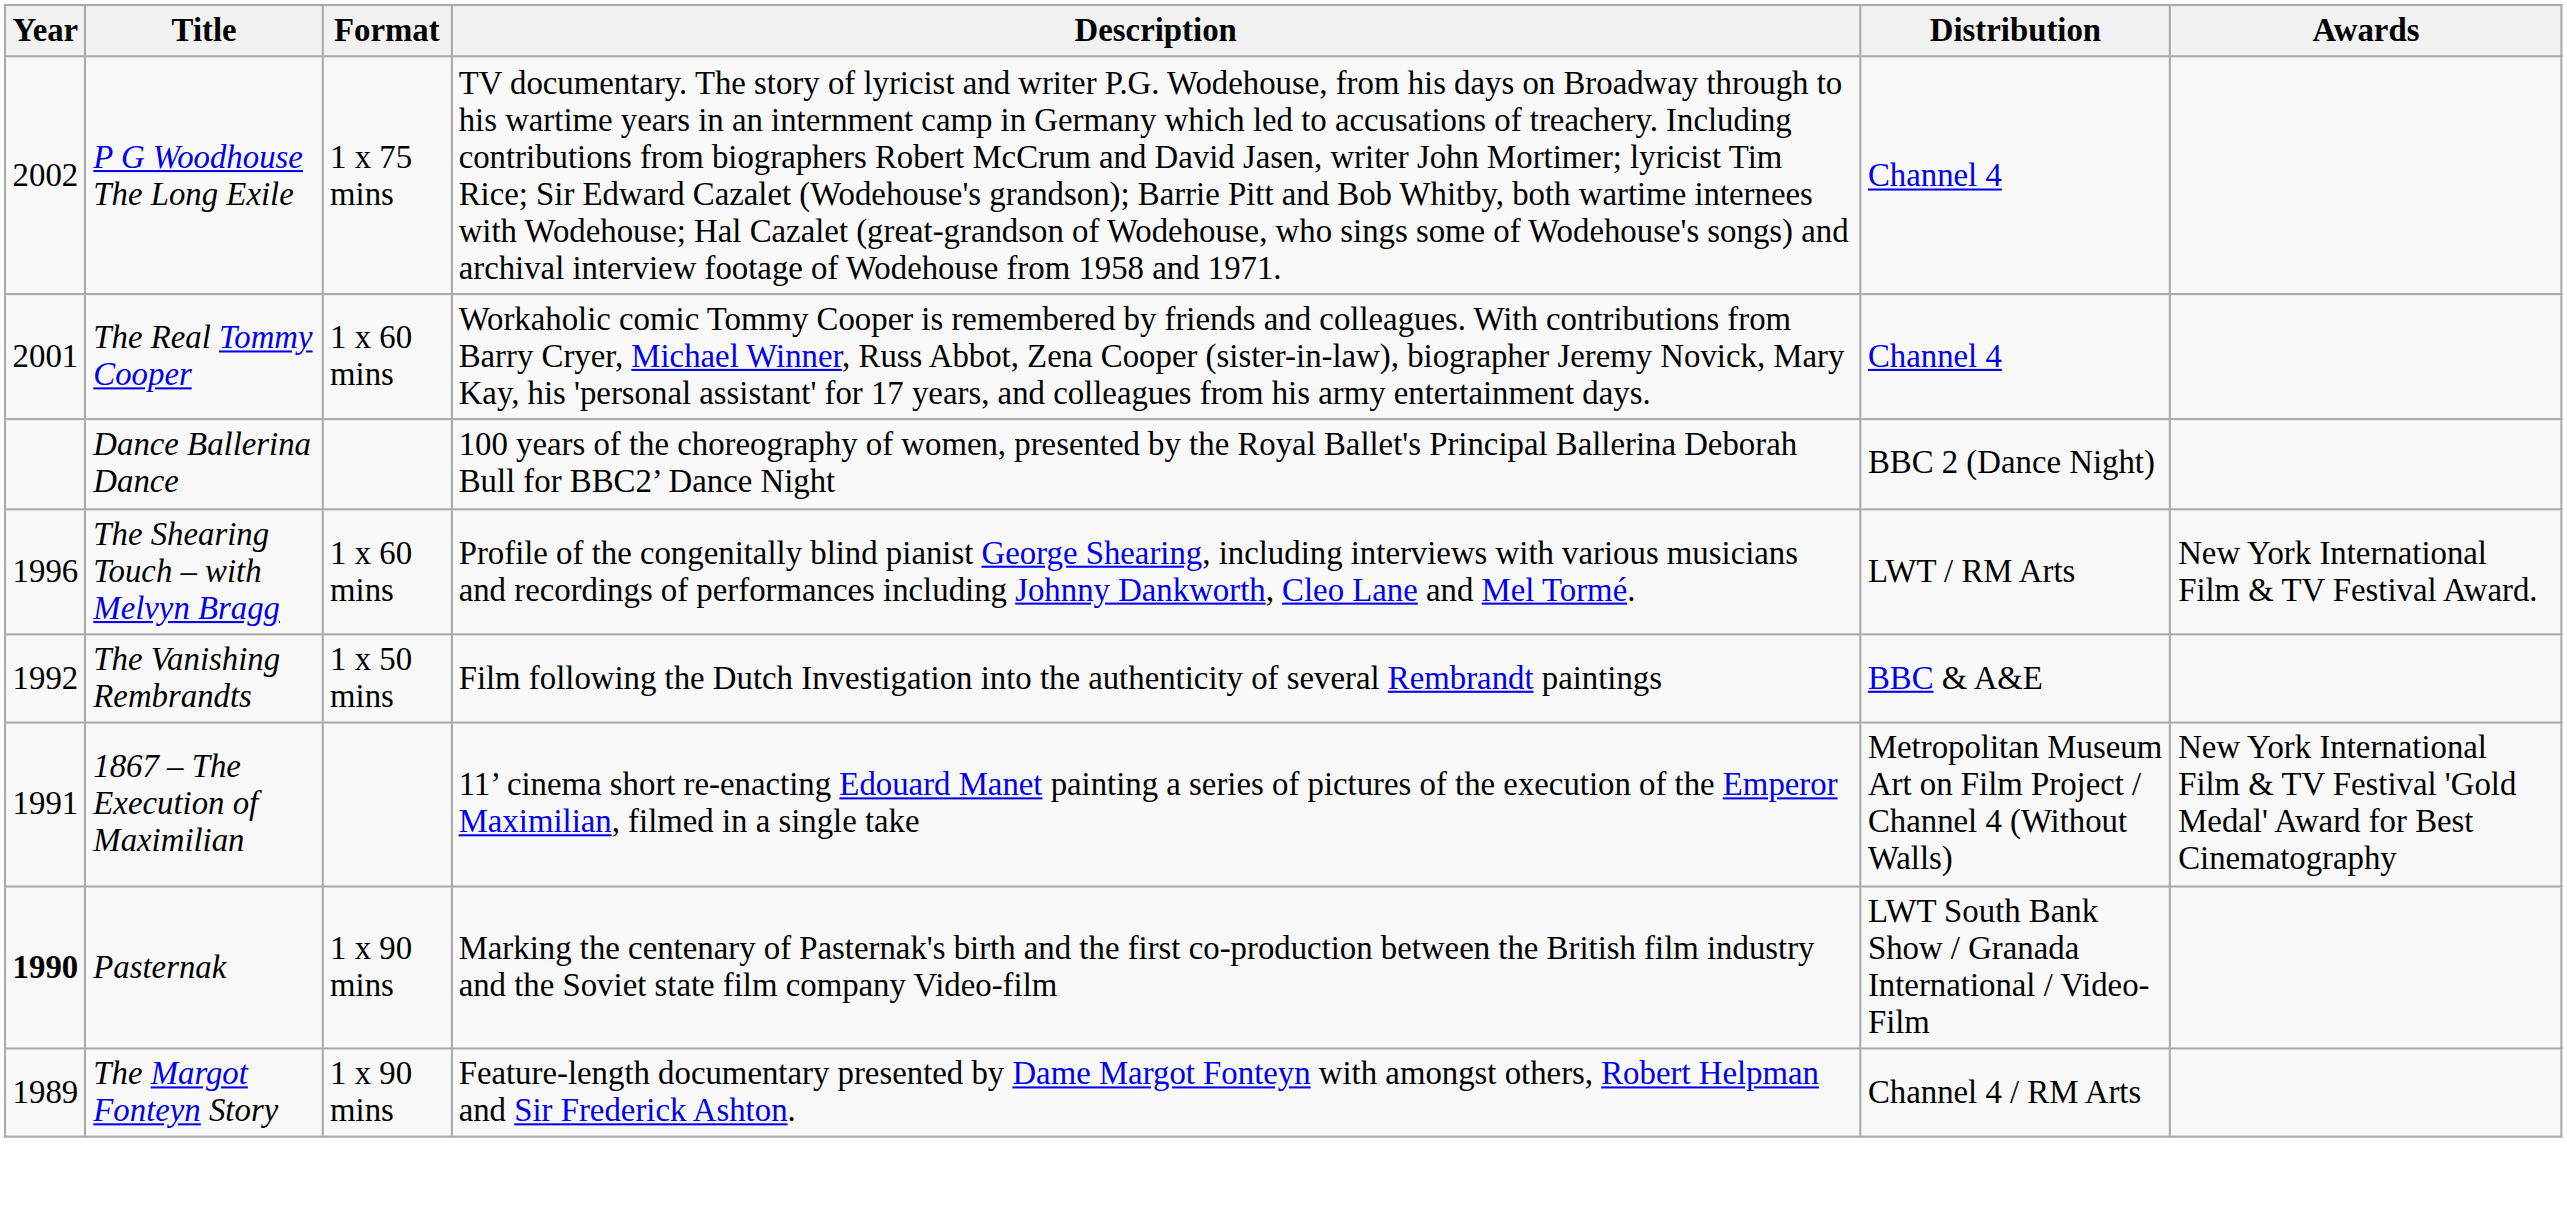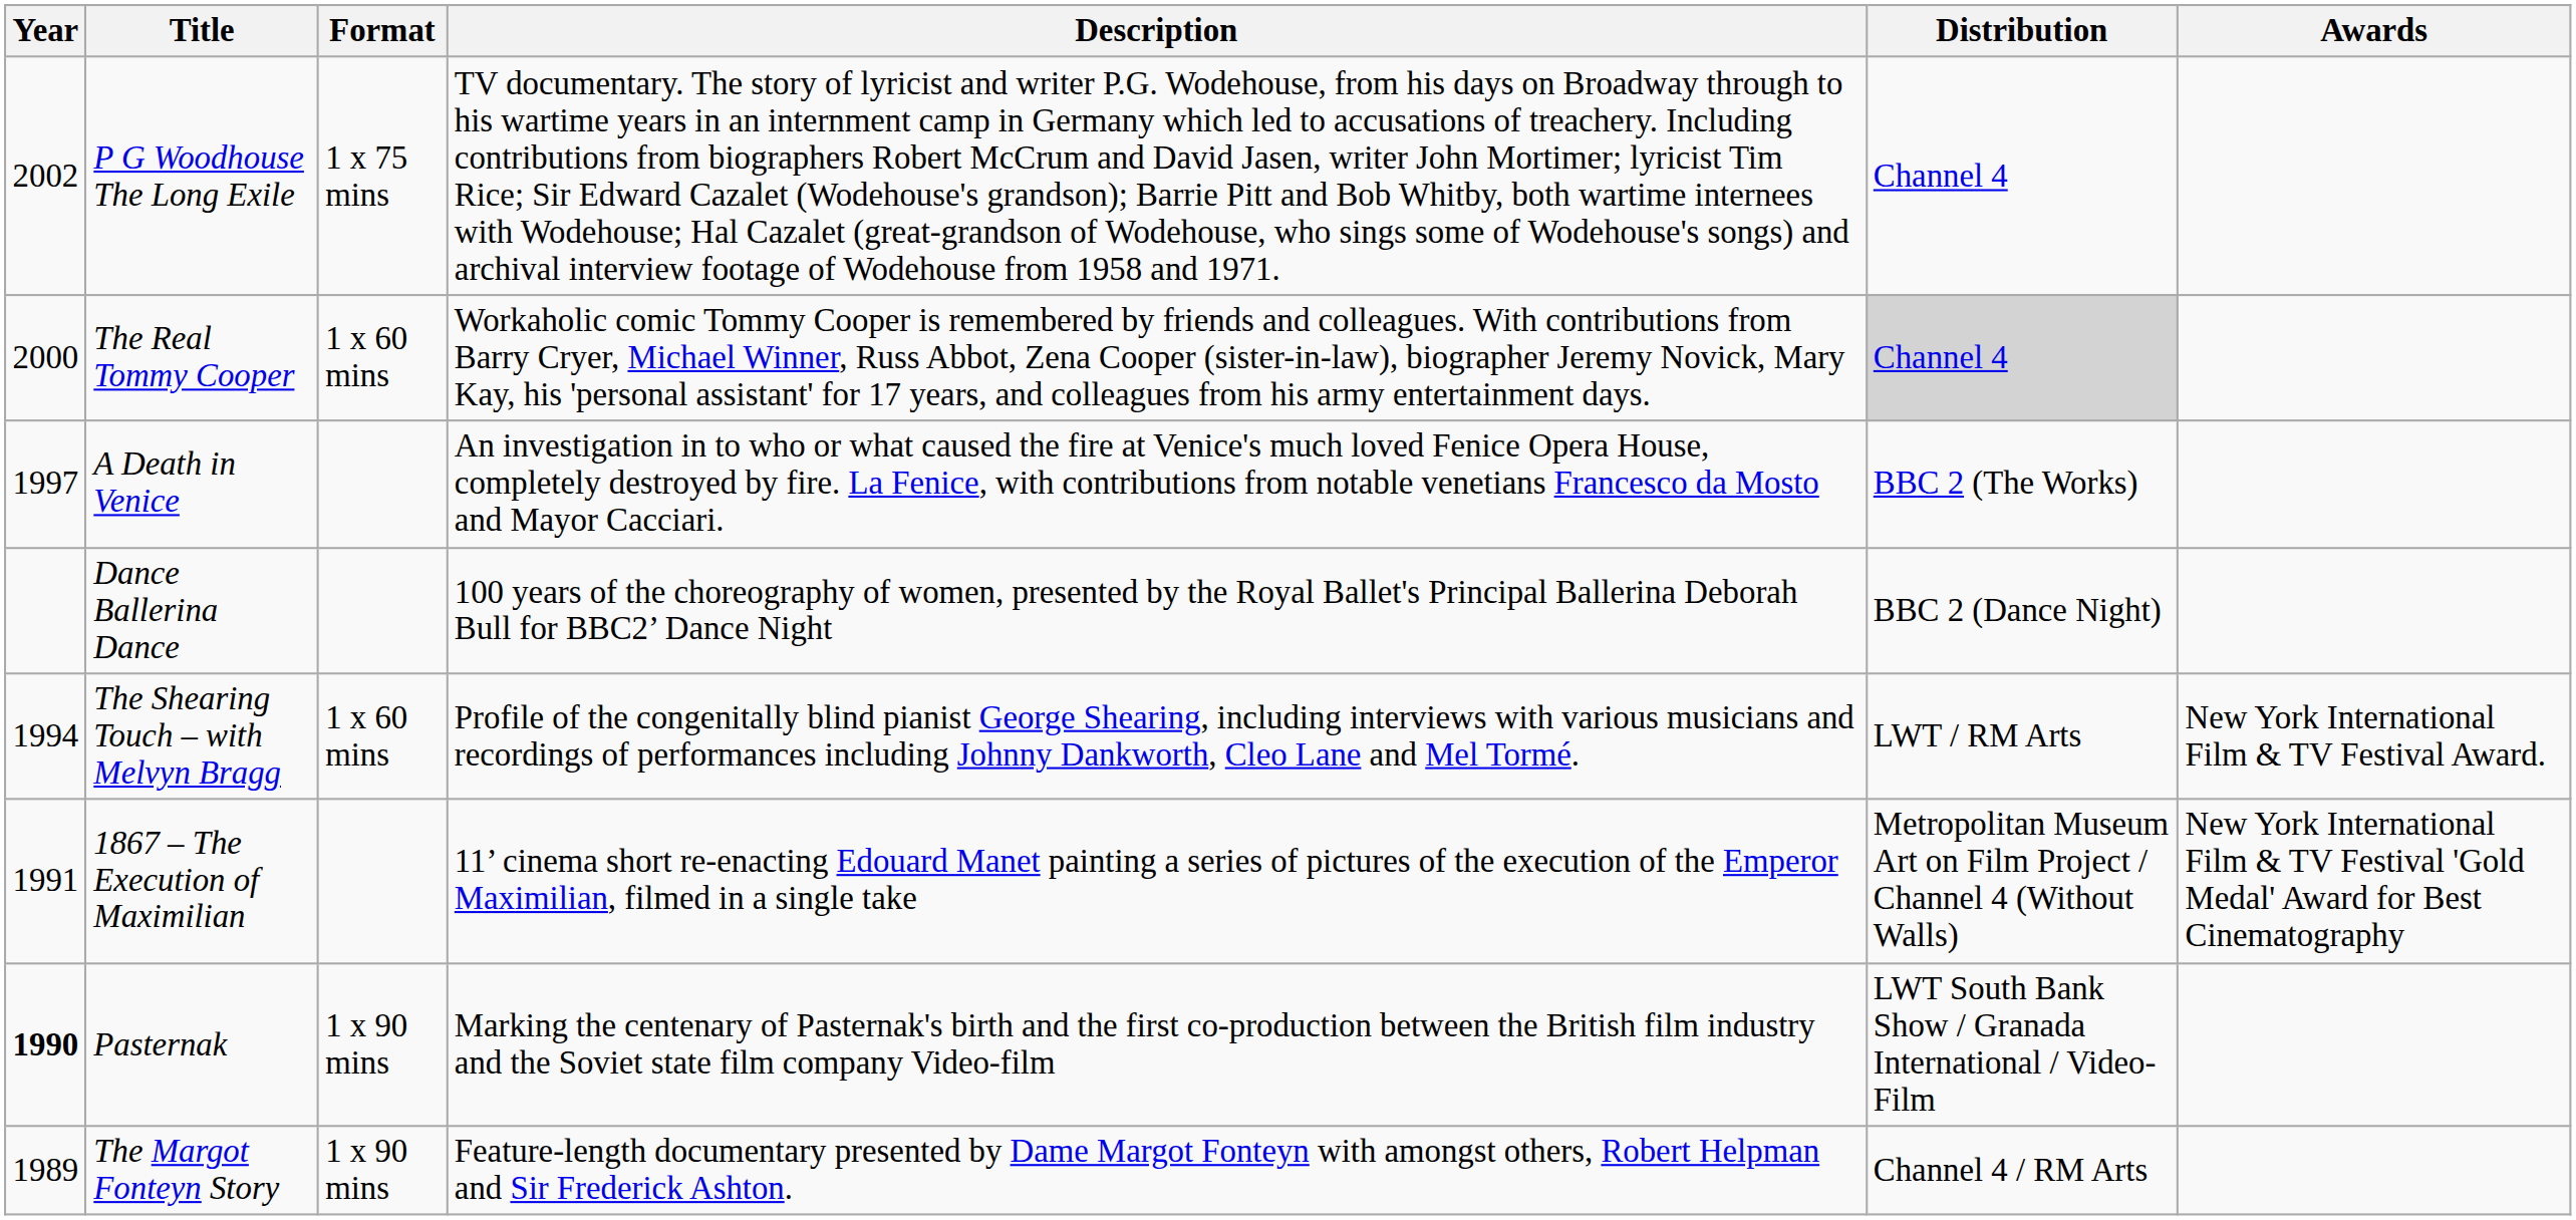 <table class="wikitable">
 <tr>
 <th>Year</th>
 <th>Title</th>
 <th>Format</th>
 <th>Description</th>
 <th>Distribution</th>
 <th>Awards</th>
 </tr>
 <tr>
 <td>2002</td>
 <td><em><a href='#'>P G Woodhouse</a> The Long Exile</em></td>
 <td>1 x 75 mins</td>
 <td>TV documentary. The story of lyricist and writer P.G. Wodehouse, from his days on Broadway through to his wartime years in an internment camp in Germany which led to accusations of treachery. Including contributions from biographers Robert McCrum and David Jasen, writer John Mortimer; lyricist Tim Rice; Sir Edward Cazalet (Wodehouse's grandson); Barrie Pitt and Bob Whitby, both wartime internees with Wodehouse; Hal Cazalet (great-grandson of Wodehouse, who sings some of Wodehouse's songs) and archival interview footage of Wodehouse from 1958 and 1971.</td>
 <td><a href='#'>Channel 4</a></td>
 <td></td>
 </tr>
 <tr>
-<td>2001</td>
+<td>2000</td>
 <td><em>The Real <a href='#'>Tommy Cooper</a></em></td>
 <td>1 x 60 mins</td>
 <td>Workaholic comic Tommy Cooper is remembered by friends and colleagues. With contributions from Barry Cryer, <a href='#'>Michael Winner</a>, Russ Abbot, Zena Cooper (sister-in-law), biographer Jeremy Novick, Mary Kay, his 'personal assistant' for 17 years, and colleagues from his army entertainment days.</td>
-<td><a href='#'>Channel 4</a></td>
+<td style="background: lightgrey;"><a href='#'>Channel 4</a></td>
+<td></td>
+</tr>
+<tr>
+<td>1997</td>
+<td><em>A Death in <a href='#'>Venice</a></em></td>
+<td></td>
+<td>An investigation in to who or what caused the fire at Venice's much loved Fenice Opera House, completely destroyed by fire. <a href='#'>La Fenice</a>, with contributions from notable venetians <a href='#'>Francesco da Mosto</a> and Mayor Cacciari.</td>
+<td><a href='#'>BBC 2</a> (The Works)</td>
 <td></td>
 </tr>
 <tr>
 <td></td>
 <td><em>Dance Ballerina Dance</em></td>
 <td></td>
 <td>100 years of the choreography of women, presented by the Royal Ballet's Principal Ballerina Deborah Bull for BBC2’ Dance Night</td>
 <td>BBC 2 (Dance Night)</td>
 <td></td>
 </tr>
 <tr>
-<td>1996</td>
+<td>1994</td>
 <td><em>The Shearing Touch – with <a href='#'>Melvyn Bragg</a></em></td>
 <td>1 x 60 mins</td>
 <td>Profile of the congenitally blind pianist <a href='#'>George Shearing</a>, including interviews with various musicians and recordings of performances including <a href='#'>Johnny Dankworth</a>, <a href='#'>Cleo Lane</a> and <a href='#'>Mel Tormé</a>.</td>
 <td>LWT / RM Arts</td>
 <td>New York International Film & TV Festival Award.</td>
-</tr>
-<tr>
-<td>1992</td>
-<td><em>The Vanishing Rembrandts</em></td>
-<td>1 x 50 mins</td>
-<td>Film following the Dutch Investigation into the authenticity of several <a href='#'>Rembrandt</a> paintings</td>
-<td><a href='#'>BBC</a> & A&E</td>
-<td></td>
 </tr>
 <tr>
 <td>1991</td>
 <td><em>1867 – The Execution of Maximilian</em></td>
 <td></td>
 <td>11’ cinema short re-enacting <a href='#'>Edouard Manet</a> painting a series of pictures of the execution of the <a href='#'>Emperor Maximilian</a>, filmed in a single take</td>
 <td>Metropolitan Museum Art on Film Project / Channel 4 (Without Walls)</td>
 <td>New York International Film & TV Festival 'Gold Medal' Award for Best Cinematography</td>
 </tr>
 <tr>
 <td><strong>1990</strong></td>
 <td><em>Pasternak</em></td>
 <td>1 x 90 mins</td>
 <td>Marking the centenary of Pasternak's birth and the first co-production between the British film industry and the Soviet state film company Video-film</td>
 <td>LWT South Bank Show / Granada International / Video-Film</td>
 <td></td>
 </tr>
 <tr>
 <td>1989</td>
 <td><em>The <a href='#'>Margot Fonteyn</a> Story</em></td>
 <td>1 x 90 mins</td>
 <td>Feature-length documentary presented by <a href='#'>Dame Margot Fonteyn</a> with amongst others, <a href='#'>Robert Helpman</a> and <a href='#'>Sir Frederick Ashton</a>.</td>
 <td>Channel 4 / RM Arts</td>
 <td></td>
 </tr>
 </table>
